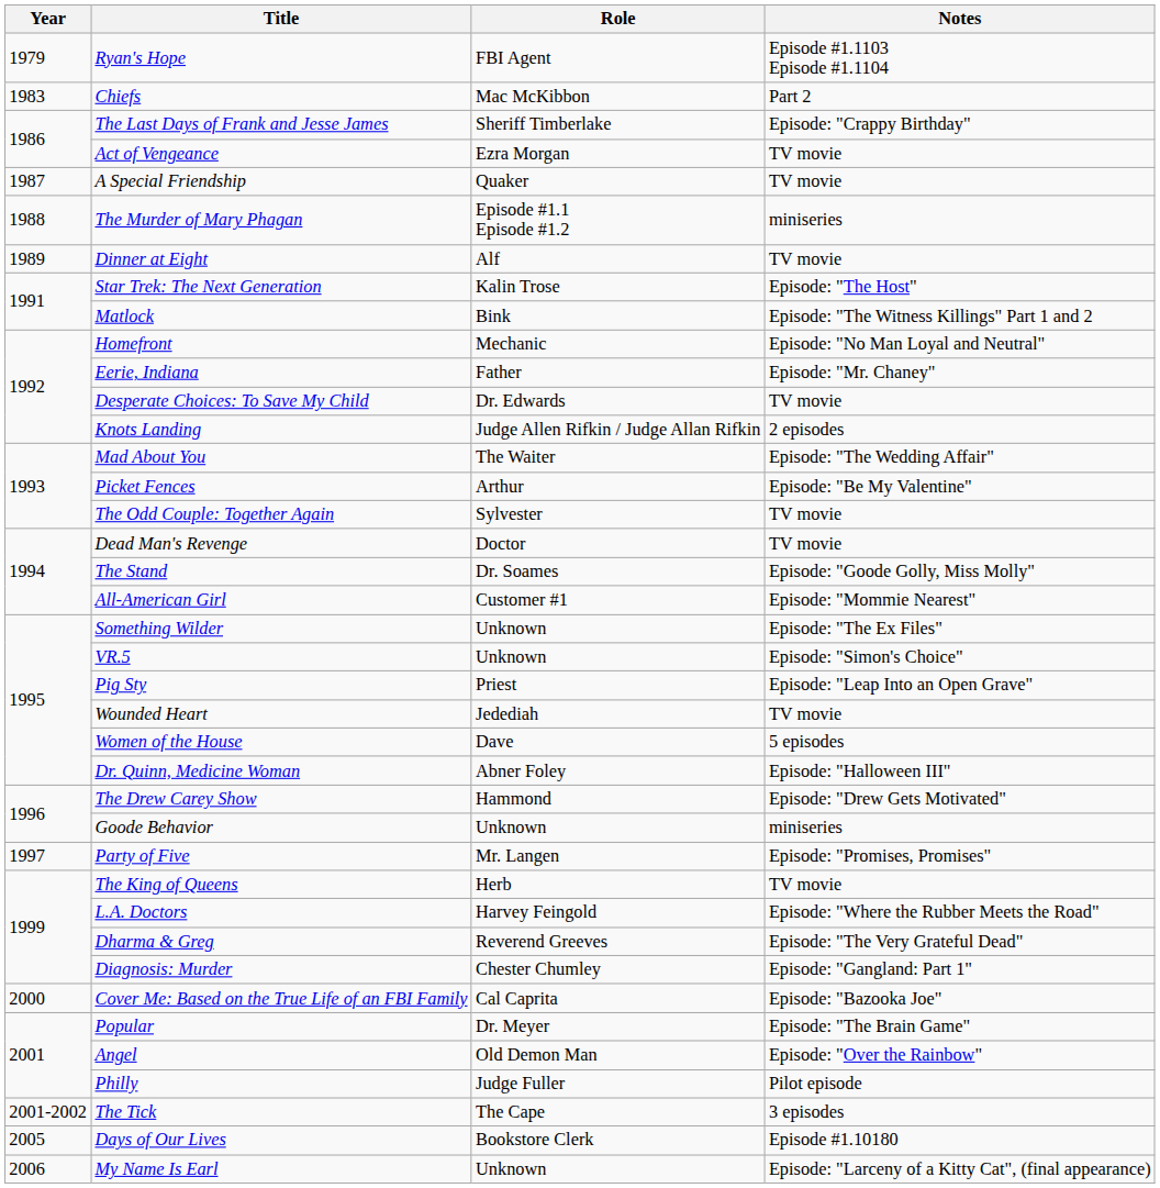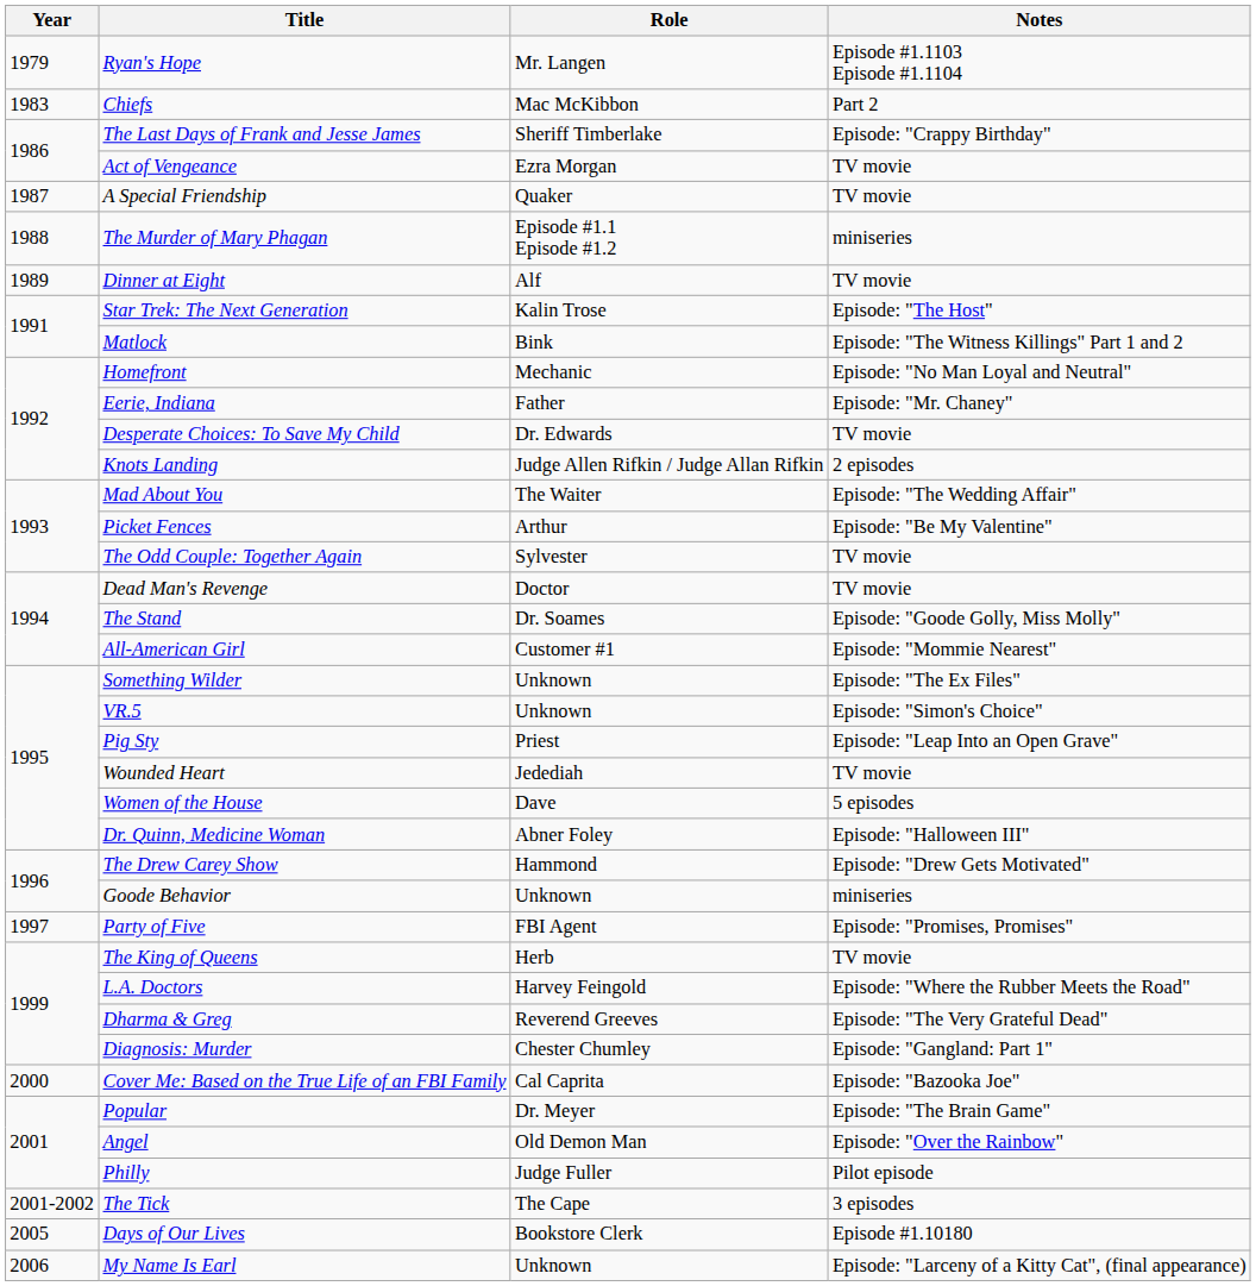 <table class="wikitable sortable">
 <tr>
 <th>Year</th>
 <th>Title</th>
 <th>Role</th>
 <th class="unsortable">Notes</th>
 </tr>
 <tr>
 <td>1979</td>
 <td><em><a href='#'>Ryan's Hope</a></em></td>
-<td>FBI Agent</td>
+<td>Mr. Langen</td>
 <td>Episode #1.1103<br>Episode #1.1104</td>
 </tr>
 <tr>
 <td>1983</td>
 <td><em><a href='#'>Chiefs</a></em></td>
 <td>Mac McKibbon</td>
 <td>Part 2</td>
 </tr>
 <tr>
 <td rowspan=2>1986</td>
 <td><em><a href='#'>The Last Days of Frank and Jesse James</a></em></td>
 <td>Sheriff Timberlake</td>
 <td>Episode: "Crappy Birthday"</td>
 </tr>
 <tr>
 <td><em><a href='#'>Act of Vengeance</a></em></td>
 <td>Ezra Morgan</td>
 <td>TV movie</td>
 </tr>
 <tr>
 <td>1987</td>
 <td><em>A Special Friendship</em></td>
 <td>Quaker</td>
 <td>TV movie</td>
 </tr>
 <tr>
 <td>1988</td>
 <td><em><a href='#'>The Murder of Mary Phagan</a></em></td>
 <td>Episode #1.1<br>Episode #1.2</td>
 <td>miniseries</td>
 </tr>
 <tr>
 <td>1989</td>
 <td><em><a href='#'>Dinner at Eight</a></em></td>
 <td>Alf</td>
 <td>TV movie</td>
 </tr>
 <tr>
 <td rowspan=2>1991</td>
 <td><em><a href='#'>Star Trek: The Next Generation</a></em></td>
 <td>Kalin Trose</td>
 <td>Episode: "<a href='#'>The Host</a>"</td>
 </tr>
 <tr>
 <td><em><a href='#'>Matlock</a></em></td>
 <td>Bink</td>
 <td>Episode: "The Witness Killings" Part 1 and 2</td>
 </tr>
 <tr>
 <td rowspan=4>1992</td>
 <td><em><a href='#'>Homefront</a></em></td>
 <td>Mechanic</td>
 <td>Episode: "No Man Loyal and Neutral"</td>
 </tr>
 <tr>
 <td><em><a href='#'>Eerie, Indiana</a></em></td>
 <td>Father</td>
 <td>Episode: "Mr. Chaney"</td>
 </tr>
 <tr>
 <td><em><a href='#'>Desperate Choices: To Save My Child</a></em></td>
 <td>Dr. Edwards</td>
 <td>TV movie</td>
 </tr>
 <tr>
 <td><em><a href='#'>Knots Landing</a></em></td>
 <td>Judge Allen Rifkin / Judge Allan Rifkin</td>
 <td>2 episodes</td>
 </tr>
 <tr>
 <td rowspan=3>1993</td>
 <td><em><a href='#'>Mad About You</a></em></td>
 <td>The Waiter</td>
 <td>Episode: "The Wedding Affair"</td>
 </tr>
 <tr>
 <td><em><a href='#'>Picket Fences</a></em></td>
 <td>Arthur</td>
 <td>Episode: "Be My Valentine"</td>
 </tr>
 <tr>
 <td><em><a href='#'>The Odd Couple: Together Again</a></em></td>
 <td>Sylvester</td>
 <td>TV movie</td>
 </tr>
 <tr>
 <td rowspan=3>1994</td>
 <td><em>Dead Man's Revenge</em></td>
 <td>Doctor</td>
 <td>TV movie</td>
 </tr>
 <tr>
 <td><em><a href='#'>The Stand</a></em></td>
 <td>Dr. Soames</td>
 <td>Episode: "Goode Golly, Miss Molly"</td>
 </tr>
 <tr>
 <td><em><a href='#'>All-American Girl</a></em></td>
 <td>Customer #1</td>
 <td>Episode: "Mommie Nearest"</td>
 </tr>
 <tr>
 <td rowspan=6>1995</td>
 <td><em><a href='#'>Something Wilder</a></em></td>
 <td>Unknown</td>
 <td>Episode: "The Ex Files"</td>
 </tr>
 <tr>
 <td><em><a href='#'>VR.5</a></em></td>
 <td>Unknown</td>
 <td>Episode: "Simon's Choice"</td>
 </tr>
 <tr>
 <td><em><a href='#'>Pig Sty</a></em></td>
 <td>Priest</td>
 <td>Episode: "Leap Into an Open Grave"</td>
 </tr>
 <tr>
 <td><em>Wounded Heart</em></td>
 <td>Jedediah</td>
 <td>TV movie</td>
 </tr>
 <tr>
 <td><em><a href='#'>Women of the House</a></em></td>
 <td>Dave</td>
 <td>5 episodes</td>
 </tr>
 <tr>
 <td><em><a href='#'>Dr. Quinn, Medicine Woman</a></em></td>
 <td>Abner Foley</td>
 <td>Episode: "Halloween III"</td>
 </tr>
 <tr>
 <td rowspan=2>1996</td>
 <td><em><a href='#'>The Drew Carey Show</a></em></td>
 <td>Hammond</td>
 <td>Episode: "Drew Gets Motivated"</td>
 </tr>
 <tr>
 <td><em>Goode Behavior</em></td>
 <td>Unknown</td>
 <td>miniseries</td>
 </tr>
 <tr>
 <td>1997</td>
 <td><em><a href='#'>Party of Five</a></em></td>
-<td>Mr. Langen</td>
+<td>FBI Agent</td>
 <td>Episode: "Promises, Promises"</td>
 </tr>
 <tr>
 <td rowspan=4>1999</td>
 <td><em><a href='#'>The King of Queens</a></em></td>
 <td>Herb</td>
 <td>TV movie</td>
 </tr>
 <tr>
 <td><em><a href='#'>L.A. Doctors</a></em></td>
 <td>Harvey Feingold</td>
 <td>Episode: "Where the Rubber Meets the Road"</td>
 </tr>
 <tr>
 <td><em><a href='#'>Dharma & Greg</a></em></td>
 <td>Reverend Greeves</td>
 <td>Episode: "The Very Grateful Dead"</td>
 </tr>
 <tr>
 <td><em><a href='#'>Diagnosis: Murder</a></em></td>
 <td>Chester Chumley</td>
 <td>Episode: "Gangland: Part 1"</td>
 </tr>
 <tr>
 <td>2000</td>
 <td><em><a href='#'>Cover Me: Based on the True Life of an FBI Family</a></em></td>
 <td>Cal Caprita</td>
 <td>Episode: "Bazooka Joe"</td>
 </tr>
 <tr>
 <td rowspan=3>2001</td>
 <td><em><a href='#'>Popular</a></em></td>
 <td>Dr. Meyer</td>
 <td>Episode: "The Brain Game"</td>
 </tr>
 <tr>
 <td><em><a href='#'>Angel</a></em></td>
 <td>Old Demon Man</td>
 <td>Episode: "<a href='#'>Over the Rainbow</a>"</td>
 </tr>
 <tr>
 <td><em><a href='#'>Philly</a></em></td>
 <td>Judge Fuller</td>
 <td>Pilot episode</td>
 </tr>
 <tr>
 <td>2001-2002</td>
 <td><em><a href='#'>The Tick</a></em></td>
 <td>The Cape</td>
 <td>3 episodes</td>
 </tr>
 <tr>
 <td>2005</td>
 <td><em><a href='#'>Days of Our Lives</a></em></td>
 <td>Bookstore Clerk</td>
 <td>Episode #1.10180</td>
 </tr>
 <tr>
 <td>2006</td>
 <td><em><a href='#'>My Name Is Earl</a></em></td>
 <td>Unknown</td>
 <td>Episode: "Larceny of a Kitty Cat", (final appearance)</td>
 </tr>
 </table>
